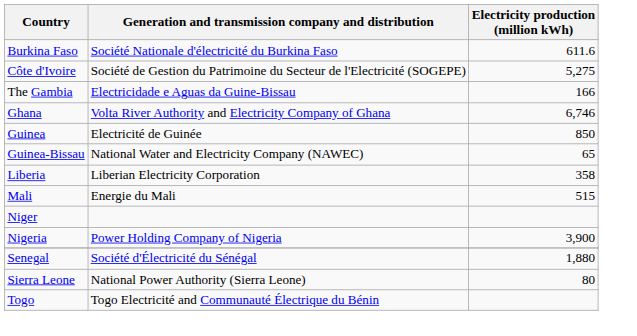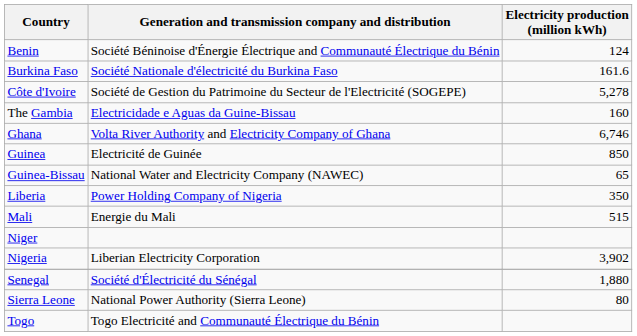 <table class="wikitable sortable">
 <tr>
 <th>Country</th>
 <th>Generation and transmission company and distribution</th>
 <th>Electricity production <br> (million kWh)</th>
 </tr>
 <tr>
+<td><a href='#'>Benin</a></td>
+<td>Société Béninoise d'Énergie Électrique and <a href='#'>Communauté Électrique du Bénin</a></td>
+<td align=right>124</td>
+</tr>
+<tr>
 <td><a href='#'>Burkina Faso</a></td>
 <td><a href='#'>Société Nationale d'électricité du Burkina Faso</a></td>
-<td align=right>611.6</td>
+<td align=right>161.6</td>
 </tr>
 <tr>
 <td><a href='#'>Côte d'Ivoire</a></td>
 <td>Société de Gestion du Patrimoine du Secteur de l'Electricité (SOGEPE)</td>
-<td align=right>5,275</td>
+<td align=right>5,278</td>
 </tr>
 <tr>
 <td>The <a href='#'>Gambia</a></td>
 <td><a href='#'>Electricidade e Aguas da Guine-Bissau</a></td>
-<td align=right>166</td>
+<td align=right>160</td>
 </tr>
 <tr>
 <td><a href='#'>Ghana</a></td>
 <td><a href='#'>Volta River Authority</a> and <a href='#'>Electricity Company of Ghana</a></td>
 <td align=right>6,746</td>
 </tr>
 <tr>
 <td><a href='#'>Guinea</a></td>
 <td>Electricité de Guinée</td>
 <td align=right>850</td>
 </tr>
 <tr>
 <td><a href='#'>Guinea-Bissau</a></td>
 <td>National Water and Electricity Company (NAWEC)</td>
 <td align=right>65</td>
 </tr>
 <tr>
 <td><a href='#'>Liberia</a></td>
-<td>Liberian Electricity Corporation</td>
-<td align=right>358</td>
+<td><a href='#'>Power Holding Company of Nigeria</a></td>
+<td align=right>350</td>
 </tr>
 <tr>
 <td><a href='#'>Mali</a></td>
 <td>Energie du Mali</td>
 <td align=right>515</td>
 </tr>
 <tr>
 <td><a href='#'>Niger</a></td>
 <td></td>
 <td align=right></td>
 </tr>
 <tr>
 <td><a href='#'>Nigeria</a></td>
-<td><a href='#'>Power Holding Company of Nigeria</a></td>
-<td align=right>3,900</td>
+<td>Liberian Electricity Corporation</td>
+<td align=right>3,902</td>
 </tr>
 <tr>
 </tr>
 <tr>
 <td><a href='#'>Senegal</a></td>
 <td><a href='#'>Société d'Électricité du Sénégal</a></td>
 <td align=right>1,880</td>
 </tr>
 <tr>
 <td><a href='#'>Sierra Leone</a></td>
 <td>National Power Authority (Sierra Leone)</td>
 <td align=right>80</td>
 </tr>
 <tr>
 <td><a href='#'>Togo</a></td>
 <td>Togo Electricité and <a href='#'>Communauté Électrique du Bénin</a></td>
 <td align=right> </td>
 </tr>
 </table>
